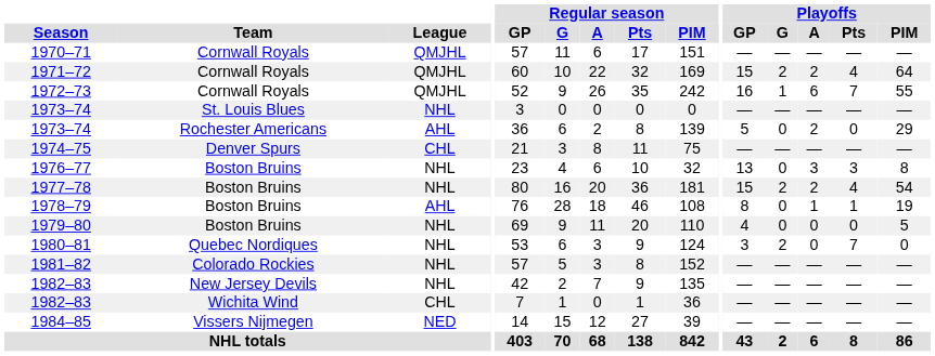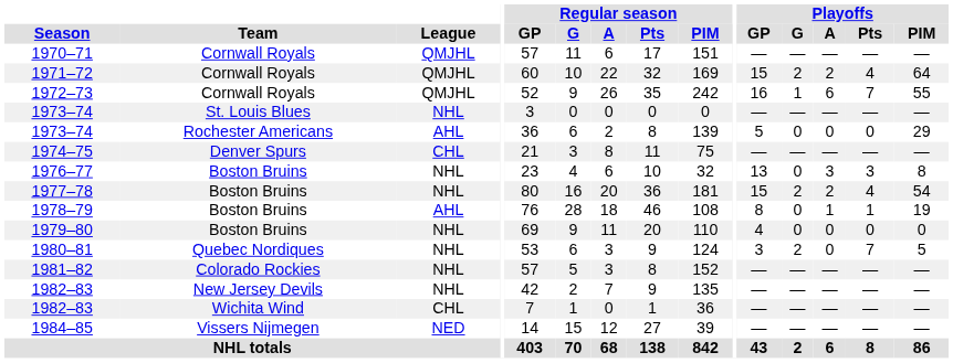 <table border="0" cellpadding="1" cellspacing="0" style="text-align:center; width:60em;">
 <tr bgcolor="#e0e0e0">
 <th colspan="3" bgcolor="#ffffff"></th>
 <th rowspan="100" bgcolor="#ffffff"></th>
 <th colspan="5"><a href='#'>Regular season</a></th>
 <th rowspan="100" bgcolor="#ffffff"></th>
 <th colspan="5"><a href='#'>Playoffs</a></th>
 </tr>
 <tr bgcolor="#e0e0e0">
 <th><a href='#'>Season</a></th>
 <th>Team</th>
 <th>League</th>
 <th>GP</th>
 <th><a href='#'>G</a></th>
 <th><a href='#'>A</a></th>
 <th><a href='#'>Pts</a></th>
 <th><a href='#'>PIM</a></th>
 <th>GP</th>
 <th>G</th>
 <th>A</th>
 <th>Pts</th>
 <th>PIM</th>
 </tr>
 <tr>
 <td><a href='#'>1970–71</a></td>
 <td><a href='#'>Cornwall Royals</a></td>
 <td><a href='#'>QMJHL</a></td>
 <td>57</td>
 <td>11</td>
 <td>6</td>
 <td>17</td>
 <td>151</td>
 <td>—</td>
 <td>—</td>
 <td>—</td>
 <td>—</td>
 <td>—</td>
 </tr>
 <tr bgcolor="#f0f0f0">
 <td><a href='#'>1971–72</a></td>
 <td>Cornwall Royals</td>
 <td>QMJHL</td>
 <td>60</td>
 <td>10</td>
 <td>22</td>
 <td>32</td>
 <td>169</td>
 <td>15</td>
 <td>2</td>
 <td>2</td>
 <td>4</td>
 <td>64</td>
 </tr>
 <tr>
 <td><a href='#'>1972–73</a></td>
 <td>Cornwall Royals</td>
 <td>QMJHL</td>
 <td>52</td>
 <td>9</td>
 <td>26</td>
 <td>35</td>
 <td>242</td>
 <td>16</td>
 <td>1</td>
 <td>6</td>
 <td>7</td>
 <td>55</td>
 </tr>
 <tr bgcolor="#f0f0f0">
 <td><a href='#'>1973–74</a></td>
 <td><a href='#'>St. Louis Blues</a></td>
 <td><a href='#'>NHL</a></td>
 <td>3</td>
 <td>0</td>
 <td>0</td>
 <td>0</td>
 <td>0</td>
 <td>—</td>
 <td>—</td>
 <td>—</td>
 <td>—</td>
 <td>—</td>
 </tr>
 <tr>
 <td><a href='#'>1973–74</a></td>
 <td><a href='#'>Rochester Americans</a></td>
 <td><a href='#'>AHL</a></td>
 <td>36</td>
 <td>6</td>
 <td>2</td>
 <td>8</td>
 <td>139</td>
 <td>5</td>
 <td>0</td>
-<td>2</td>
+<td>0</td>
 <td>0</td>
 <td>29</td>
 </tr>
 <tr bgcolor="#f0f0f0">
 <td><a href='#'>1974–75</a></td>
 <td><a href='#'>Denver Spurs</a></td>
 <td><a href='#'>CHL</a></td>
 <td>21</td>
 <td>3</td>
 <td>8</td>
 <td>11</td>
 <td>75</td>
 <td>—</td>
 <td>—</td>
 <td>—</td>
 <td>—</td>
 <td>—</td>
 </tr>
 <tr>
 <td><a href='#'>1976–77</a></td>
 <td><a href='#'>Boston Bruins</a></td>
 <td>NHL</td>
 <td>23</td>
 <td>4</td>
 <td>6</td>
 <td>10</td>
 <td>32</td>
 <td>13</td>
 <td>0</td>
 <td>3</td>
 <td>3</td>
 <td>8</td>
 </tr>
 <tr bgcolor="#f0f0f0">
 <td><a href='#'>1977–78</a></td>
 <td>Boston Bruins</td>
 <td>NHL</td>
 <td>80</td>
 <td>16</td>
 <td>20</td>
 <td>36</td>
 <td>181</td>
 <td>15</td>
 <td>2</td>
 <td>2</td>
 <td>4</td>
 <td>54</td>
 </tr>
 <tr>
 <td><a href='#'>1978–79</a></td>
 <td>Boston Bruins</td>
 <td><a href='#'>AHL</a></td>
 <td>76</td>
 <td>28</td>
 <td>18</td>
 <td>46</td>
 <td>108</td>
 <td>8</td>
 <td>0</td>
 <td>1</td>
 <td>1</td>
 <td>19</td>
 </tr>
 <tr bgcolor="#f0f0f0">
 <td><a href='#'>1979–80</a></td>
 <td>Boston Bruins</td>
 <td>NHL</td>
 <td>69</td>
 <td>9</td>
 <td>11</td>
 <td>20</td>
 <td>110</td>
 <td>4</td>
 <td>0</td>
 <td>0</td>
 <td>0</td>
-<td>5</td>
+<td>0</td>
 </tr>
 <tr>
 <td><a href='#'>1980–81</a></td>
 <td><a href='#'>Quebec Nordiques</a></td>
 <td>NHL</td>
 <td>53</td>
 <td>6</td>
 <td>3</td>
 <td>9</td>
 <td>124</td>
 <td>3</td>
 <td>2</td>
 <td>0</td>
 <td>7</td>
-<td>0</td>
+<td>5</td>
 </tr>
 <tr bgcolor="#f0f0f0">
 <td><a href='#'>1981–82</a></td>
 <td><a href='#'>Colorado Rockies</a></td>
 <td>NHL</td>
 <td>57</td>
 <td>5</td>
 <td>3</td>
 <td>8</td>
 <td>152</td>
 <td>—</td>
 <td>—</td>
 <td>—</td>
 <td>—</td>
 <td>—</td>
 </tr>
 <tr>
 <td><a href='#'>1982–83</a></td>
 <td><a href='#'>New Jersey Devils</a></td>
 <td>NHL</td>
 <td>42</td>
 <td>2</td>
 <td>7</td>
 <td>9</td>
 <td>135</td>
 <td>—</td>
 <td>—</td>
 <td>—</td>
 <td>—</td>
 <td>—</td>
 </tr>
 <tr bgcolor="#f0f0f0">
 <td><a href='#'>1982–83</a></td>
 <td><a href='#'>Wichita Wind</a></td>
 <td>CHL</td>
 <td>7</td>
 <td>1</td>
 <td>0</td>
 <td>1</td>
 <td>36</td>
 <td>—</td>
 <td>—</td>
 <td>—</td>
 <td>—</td>
 <td>—</td>
 </tr>
 <tr>
 <td><a href='#'>1984–85</a></td>
 <td><a href='#'>Vissers Nijmegen</a></td>
 <td><a href='#'>NED</a></td>
 <td>14</td>
 <td>15</td>
 <td>12</td>
 <td>27</td>
 <td>39</td>
 <td>—</td>
 <td>—</td>
 <td>—</td>
 <td>—</td>
 <td>—</td>
 </tr>
 <tr bgcolor="#e0e0e0">
 <th colspan="3">NHL totals</th>
 <th>403</th>
 <th>70</th>
 <th>68</th>
 <th>138</th>
 <th>842</th>
 <th>43</th>
 <th>2</th>
 <th>6</th>
 <th>8</th>
 <th>86</th>
 </tr>
 </table>
